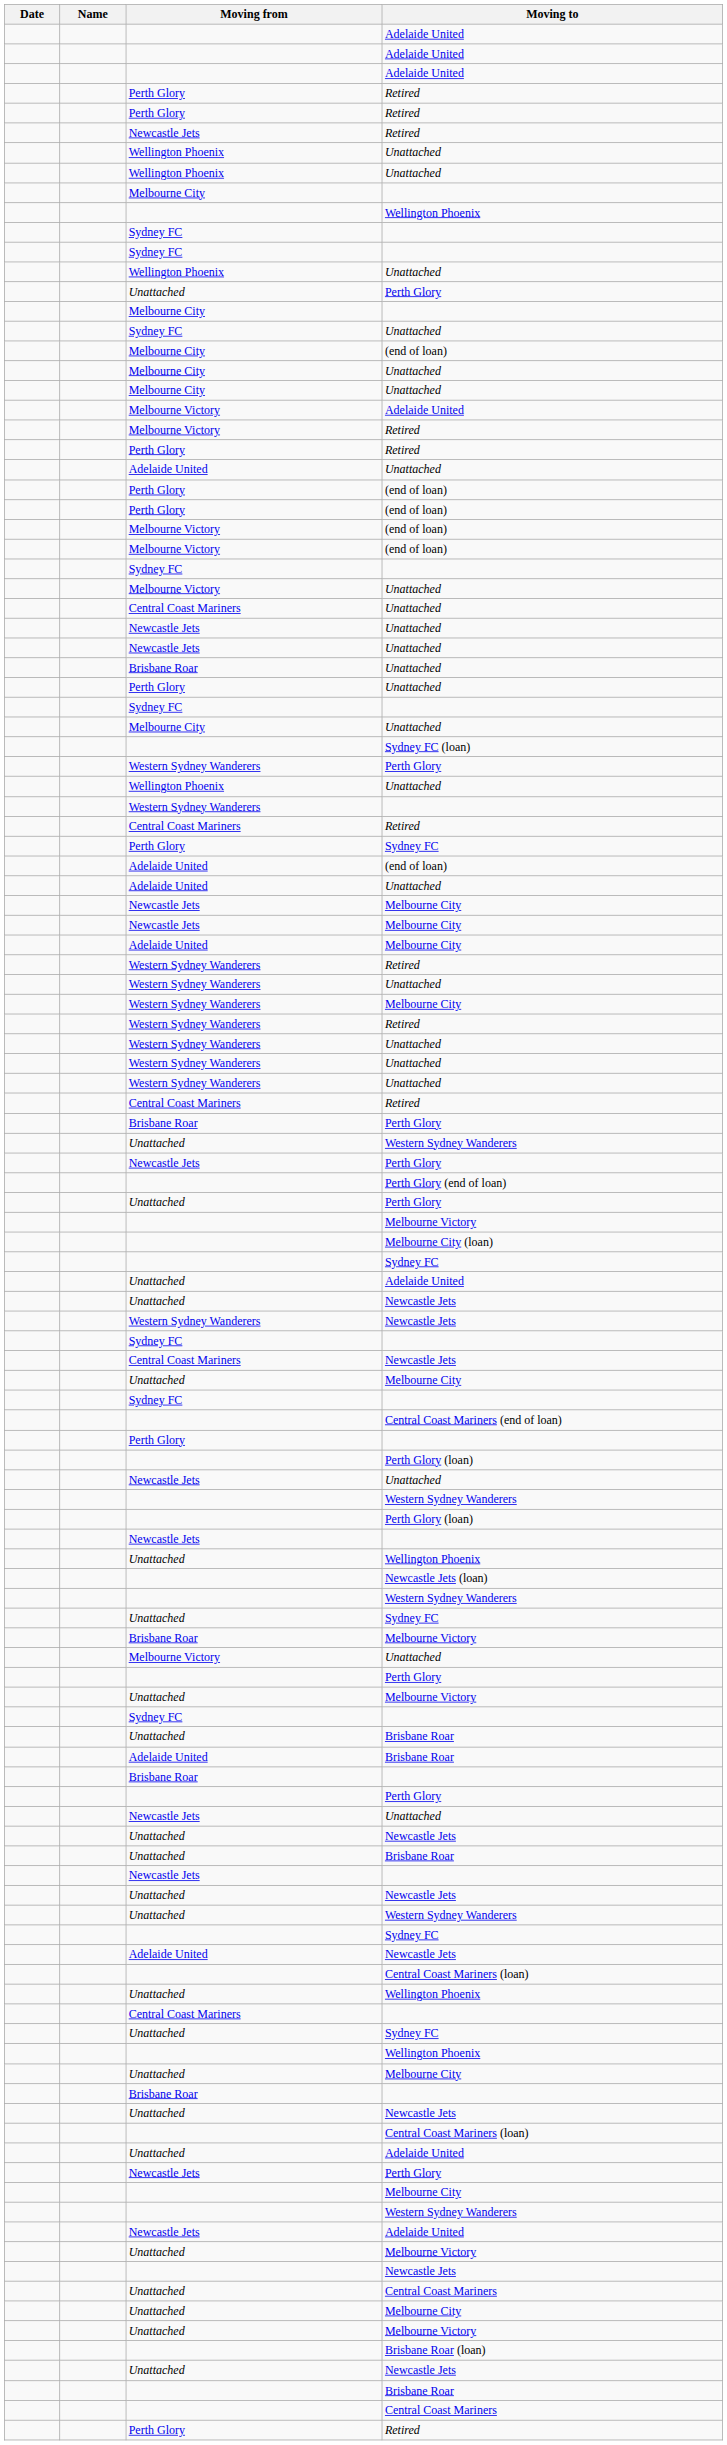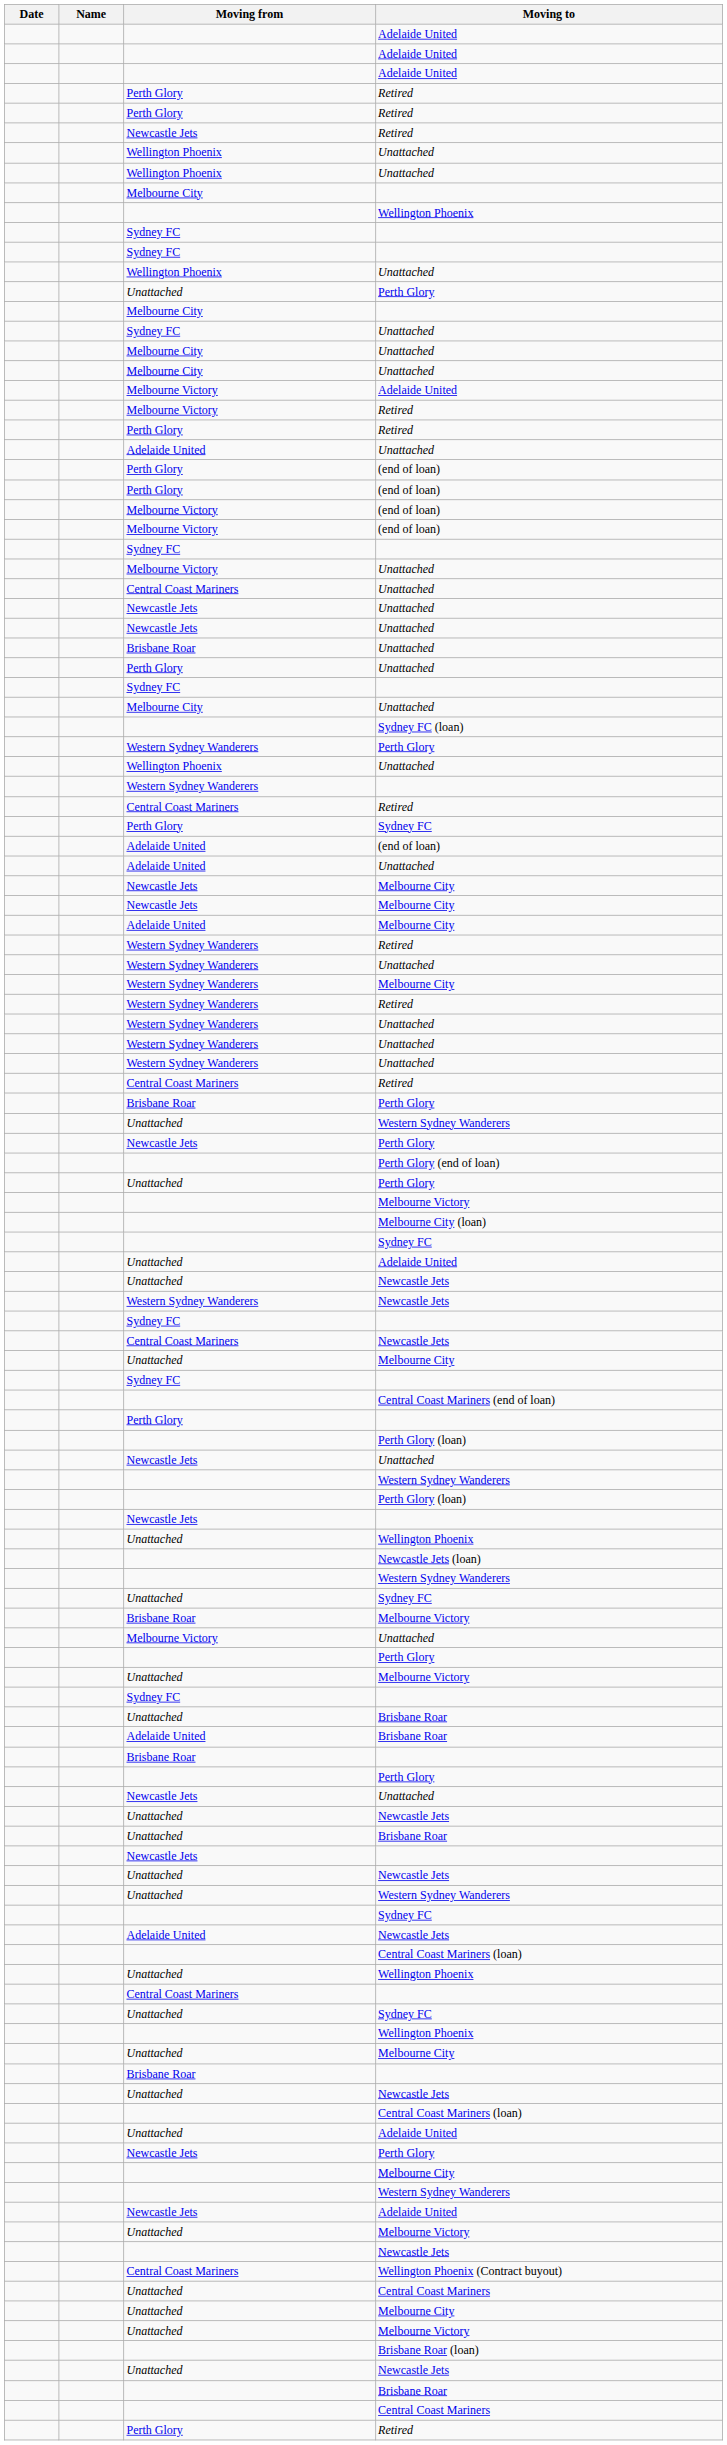 <table class="wikitable sortable" style="width:72%; font-size:95%; ">
 <tr>
 <th>Date</th>
 <th>Name</th>
 <th>Moving from</th>
 <th>Moving to</th>
 </tr>
 <tr>
 <td></td>
 <td></td>
 <td></td>
 <td><a href='#'>Adelaide United</a></td>
 </tr>
 <tr>
 <td></td>
 <td></td>
 <td></td>
 <td><a href='#'>Adelaide United</a></td>
 </tr>
 <tr>
 <td></td>
 <td></td>
 <td></td>
 <td><a href='#'>Adelaide United</a></td>
 </tr>
 <tr>
 <td></td>
 <td></td>
 <td><a href='#'>Perth Glory</a></td>
 <td><em>Retired</em></td>
 </tr>
 <tr>
 <td></td>
 <td></td>
 <td><a href='#'>Perth Glory</a></td>
 <td><em>Retired</em></td>
 </tr>
 <tr>
 <td></td>
 <td></td>
 <td><a href='#'>Newcastle Jets</a></td>
 <td><em>Retired</em></td>
 </tr>
 <tr>
 <td></td>
 <td></td>
 <td><a href='#'>Wellington Phoenix</a></td>
 <td><em>Unattached</em></td>
 </tr>
 <tr>
 <td></td>
 <td></td>
 <td><a href='#'>Wellington Phoenix</a></td>
 <td><em>Unattached</em></td>
 </tr>
 <tr>
 <td></td>
 <td></td>
 <td><a href='#'>Melbourne City</a></td>
 <td></td>
 </tr>
 <tr>
 <td></td>
 <td></td>
 <td></td>
 <td><a href='#'>Wellington Phoenix</a></td>
 </tr>
 <tr>
 <td></td>
 <td></td>
 <td><a href='#'>Sydney FC</a></td>
 <td></td>
 </tr>
 <tr>
 <td></td>
 <td></td>
 <td><a href='#'>Sydney FC</a></td>
 <td></td>
 </tr>
 <tr>
 <td></td>
 <td></td>
 <td><a href='#'>Wellington Phoenix</a></td>
 <td><em>Unattached</em></td>
 </tr>
 <tr>
 <td></td>
 <td></td>
 <td><em>Unattached</em></td>
 <td><a href='#'>Perth Glory</a></td>
 </tr>
 <tr>
 <td></td>
 <td></td>
 <td><a href='#'>Melbourne City</a></td>
 <td></td>
 </tr>
 <tr>
 <td></td>
 <td></td>
 <td><a href='#'>Sydney FC</a></td>
 <td><em>Unattached</em></td>
-</tr>
-<tr>
-<td></td>
-<td></td>
-<td><a href='#'>Melbourne City</a></td>
-<td> (end of loan)</td>
 </tr>
 <tr>
 <td></td>
 <td></td>
 <td><a href='#'>Melbourne City</a></td>
 <td><em>Unattached</em></td>
 </tr>
 <tr>
 <td></td>
 <td></td>
 <td><a href='#'>Melbourne City</a></td>
 <td><em>Unattached</em></td>
 </tr>
 <tr>
 <td></td>
 <td></td>
 <td><a href='#'>Melbourne Victory</a></td>
 <td><a href='#'>Adelaide United</a></td>
 </tr>
 <tr>
 <td></td>
 <td></td>
 <td><a href='#'>Melbourne Victory</a></td>
 <td><em>Retired</em></td>
 </tr>
 <tr>
 <td></td>
 <td></td>
 <td><a href='#'>Perth Glory</a></td>
 <td><em>Retired</em></td>
 </tr>
 <tr>
 <td></td>
 <td></td>
 <td><a href='#'>Adelaide United</a></td>
 <td><em>Unattached</em></td>
 </tr>
 <tr>
 <td></td>
 <td></td>
 <td><a href='#'>Perth Glory</a></td>
 <td> (end of loan)</td>
 </tr>
 <tr>
 <td></td>
 <td></td>
 <td><a href='#'>Perth Glory</a></td>
 <td> (end of loan)</td>
 </tr>
 <tr>
 <td></td>
 <td></td>
 <td><a href='#'>Melbourne Victory</a></td>
 <td> (end of loan)</td>
 </tr>
 <tr>
 <td></td>
 <td></td>
 <td><a href='#'>Melbourne Victory</a></td>
 <td> (end of loan)</td>
 </tr>
 <tr>
 <td></td>
 <td></td>
 <td><a href='#'>Sydney FC</a></td>
 <td></td>
 </tr>
 <tr>
 <td></td>
 <td></td>
 <td><a href='#'>Melbourne Victory</a></td>
 <td><em>Unattached</em></td>
 </tr>
 <tr>
 <td></td>
 <td></td>
 <td><a href='#'>Central Coast Mariners</a></td>
 <td><em>Unattached</em></td>
 </tr>
 <tr>
 <td></td>
 <td></td>
 <td><a href='#'>Newcastle Jets</a></td>
 <td><em>Unattached</em></td>
 </tr>
 <tr>
 <td></td>
 <td></td>
 <td><a href='#'>Newcastle Jets</a></td>
 <td><em>Unattached</em></td>
 </tr>
 <tr>
 <td></td>
 <td></td>
 <td><a href='#'>Brisbane Roar</a></td>
 <td><em>Unattached</em></td>
 </tr>
 <tr>
 <td></td>
 <td></td>
 <td><a href='#'>Perth Glory</a></td>
 <td><em>Unattached</em></td>
 </tr>
 <tr>
 <td></td>
 <td></td>
 <td><a href='#'>Sydney FC</a></td>
 <td></td>
 </tr>
 <tr>
 <td></td>
 <td></td>
 <td><a href='#'>Melbourne City</a></td>
 <td><em>Unattached</em></td>
 </tr>
 <tr>
 <td></td>
 <td></td>
 <td></td>
 <td><a href='#'>Sydney FC</a> (loan)</td>
 </tr>
 <tr>
 <td></td>
 <td></td>
 <td><a href='#'>Western Sydney Wanderers</a></td>
 <td><a href='#'>Perth Glory</a></td>
 </tr>
 <tr>
 <td></td>
 <td></td>
 <td><a href='#'>Wellington Phoenix</a></td>
 <td><em>Unattached</em></td>
 </tr>
 <tr>
 <td></td>
 <td></td>
 <td><a href='#'>Western Sydney Wanderers</a></td>
 <td></td>
 </tr>
 <tr>
 <td></td>
 <td></td>
 <td><a href='#'>Central Coast Mariners</a></td>
 <td><em>Retired</em></td>
 </tr>
 <tr>
 <td></td>
 <td></td>
 <td><a href='#'>Perth Glory</a></td>
 <td><a href='#'>Sydney FC</a></td>
 </tr>
 <tr>
 <td></td>
 <td></td>
 <td><a href='#'>Adelaide United</a></td>
 <td> (end of loan)</td>
 </tr>
 <tr>
 <td></td>
 <td></td>
 <td><a href='#'>Adelaide United</a></td>
 <td><em>Unattached</em></td>
 </tr>
 <tr>
 <td></td>
 <td></td>
 <td><a href='#'>Newcastle Jets</a></td>
 <td><a href='#'>Melbourne City</a></td>
 </tr>
 <tr>
 <td></td>
 <td></td>
 <td><a href='#'>Newcastle Jets</a></td>
 <td><a href='#'>Melbourne City</a></td>
 </tr>
 <tr>
 <td></td>
 <td></td>
 <td><a href='#'>Adelaide United</a></td>
 <td><a href='#'>Melbourne City</a></td>
 </tr>
 <tr>
 <td></td>
 <td></td>
 <td><a href='#'>Western Sydney Wanderers</a></td>
 <td><em>Retired</em></td>
 </tr>
 <tr>
 <td></td>
 <td></td>
 <td><a href='#'>Western Sydney Wanderers</a></td>
 <td><em>Unattached</em></td>
 </tr>
 <tr>
 <td></td>
 <td></td>
 <td><a href='#'>Western Sydney Wanderers</a></td>
 <td><a href='#'>Melbourne City</a></td>
 </tr>
 <tr>
 <td></td>
 <td></td>
 <td><a href='#'>Western Sydney Wanderers</a></td>
 <td><em>Retired</em></td>
 </tr>
 <tr>
 <td></td>
 <td></td>
 <td><a href='#'>Western Sydney Wanderers</a></td>
 <td><em>Unattached</em></td>
 </tr>
 <tr>
 <td></td>
 <td></td>
 <td><a href='#'>Western Sydney Wanderers</a></td>
 <td><em>Unattached</em></td>
 </tr>
 <tr>
 <td></td>
 <td></td>
 <td><a href='#'>Western Sydney Wanderers</a></td>
 <td><em>Unattached</em></td>
 </tr>
 <tr>
 <td></td>
 <td></td>
 <td><a href='#'>Central Coast Mariners</a></td>
 <td><em>Retired</em></td>
 </tr>
 <tr>
 <td></td>
 <td></td>
 <td><a href='#'>Brisbane Roar</a></td>
 <td><a href='#'>Perth Glory</a></td>
 </tr>
 <tr>
 <td></td>
 <td></td>
 <td><em>Unattached</em></td>
 <td><a href='#'>Western Sydney Wanderers</a></td>
 </tr>
 <tr>
 <td></td>
 <td></td>
 <td><a href='#'>Newcastle Jets</a></td>
 <td><a href='#'>Perth Glory</a></td>
 </tr>
 <tr>
 <td></td>
 <td></td>
 <td></td>
 <td><a href='#'>Perth Glory</a> (end of loan)</td>
 </tr>
 <tr>
 <td></td>
 <td></td>
 <td><em>Unattached</em></td>
 <td><a href='#'>Perth Glory</a></td>
 </tr>
 <tr>
 <td></td>
 <td></td>
 <td></td>
 <td><a href='#'>Melbourne Victory</a></td>
 </tr>
 <tr>
 <td></td>
 <td></td>
 <td></td>
 <td><a href='#'>Melbourne City</a> (loan)</td>
 </tr>
 <tr>
 <td></td>
 <td></td>
 <td></td>
 <td><a href='#'>Sydney FC</a></td>
 </tr>
 <tr>
 <td></td>
 <td></td>
 <td><em>Unattached</em></td>
 <td><a href='#'>Adelaide United</a></td>
 </tr>
 <tr>
 <td></td>
 <td></td>
 <td><em>Unattached</em></td>
 <td><a href='#'>Newcastle Jets</a></td>
 </tr>
 <tr>
 <td></td>
 <td></td>
 <td><a href='#'>Western Sydney Wanderers</a></td>
 <td><a href='#'>Newcastle Jets</a></td>
 </tr>
 <tr>
 <td></td>
 <td></td>
 <td><a href='#'>Sydney FC</a></td>
 <td></td>
 </tr>
 <tr>
 <td></td>
 <td></td>
 <td><a href='#'>Central Coast Mariners</a></td>
 <td><a href='#'>Newcastle Jets</a></td>
 </tr>
 <tr>
 <td></td>
 <td></td>
 <td><em>Unattached</em></td>
 <td><a href='#'>Melbourne City</a></td>
 </tr>
 <tr>
 <td></td>
 <td></td>
 <td><a href='#'>Sydney FC</a></td>
 <td></td>
 </tr>
 <tr>
 <td></td>
 <td></td>
 <td></td>
 <td><a href='#'>Central Coast Mariners</a> (end of loan)</td>
 </tr>
 <tr>
 <td></td>
 <td></td>
 <td><a href='#'>Perth Glory</a></td>
 <td></td>
 </tr>
 <tr>
 <td></td>
 <td></td>
 <td></td>
 <td><a href='#'>Perth Glory</a> (loan)</td>
 </tr>
 <tr>
 <td></td>
 <td></td>
 <td><a href='#'>Newcastle Jets</a></td>
 <td><em>Unattached</em></td>
 </tr>
 <tr>
 <td></td>
 <td></td>
 <td></td>
 <td><a href='#'>Western Sydney Wanderers</a></td>
 </tr>
 <tr>
 <td></td>
 <td></td>
 <td></td>
 <td><a href='#'>Perth Glory</a> (loan)</td>
 </tr>
 <tr>
 <td></td>
 <td></td>
 <td><a href='#'>Newcastle Jets</a></td>
 <td></td>
 </tr>
 <tr>
 <td></td>
 <td></td>
 <td><em>Unattached</em></td>
 <td><a href='#'>Wellington Phoenix</a></td>
 </tr>
 <tr>
 <td></td>
 <td></td>
 <td></td>
 <td><a href='#'>Newcastle Jets</a> (loan)</td>
 </tr>
 <tr>
 <td></td>
 <td></td>
 <td></td>
 <td><a href='#'>Western Sydney Wanderers</a></td>
 </tr>
 <tr>
 <td></td>
 <td></td>
 <td><em>Unattached</em></td>
 <td><a href='#'>Sydney FC</a></td>
 </tr>
 <tr>
 <td></td>
 <td></td>
 <td><a href='#'>Brisbane Roar</a></td>
 <td><a href='#'>Melbourne Victory</a></td>
 </tr>
 <tr>
 <td></td>
 <td></td>
 <td><a href='#'>Melbourne Victory</a></td>
 <td><em>Unattached</em></td>
 </tr>
 <tr>
 <td></td>
 <td></td>
 <td></td>
 <td><a href='#'>Perth Glory</a></td>
 </tr>
 <tr>
 <td></td>
 <td></td>
 <td><em>Unattached</em></td>
 <td><a href='#'>Melbourne Victory</a></td>
 </tr>
 <tr>
 <td></td>
 <td></td>
 <td><a href='#'>Sydney FC</a></td>
 <td></td>
 </tr>
 <tr>
 <td></td>
 <td></td>
 <td><em>Unattached</em></td>
 <td><a href='#'>Brisbane Roar</a></td>
 </tr>
 <tr>
 <td></td>
 <td></td>
 <td><a href='#'>Adelaide United</a></td>
 <td><a href='#'>Brisbane Roar</a></td>
 </tr>
 <tr>
 <td></td>
 <td></td>
 <td><a href='#'>Brisbane Roar</a></td>
 <td></td>
 </tr>
 <tr>
 <td></td>
 <td></td>
 <td></td>
 <td><a href='#'>Perth Glory</a></td>
 </tr>
 <tr>
 <td></td>
 <td></td>
 <td><a href='#'>Newcastle Jets</a></td>
 <td><em>Unattached</em></td>
 </tr>
 <tr>
 <td></td>
 <td></td>
 <td><em>Unattached</em></td>
 <td><a href='#'>Newcastle Jets</a></td>
 </tr>
 <tr>
 <td></td>
 <td></td>
 <td><em>Unattached</em></td>
 <td><a href='#'>Brisbane Roar</a></td>
 </tr>
 <tr>
 <td></td>
 <td></td>
 <td><a href='#'>Newcastle Jets</a></td>
 <td></td>
 </tr>
 <tr>
 <td></td>
 <td></td>
 <td><em>Unattached</em></td>
 <td><a href='#'>Newcastle Jets</a></td>
 </tr>
 <tr>
 <td></td>
 <td></td>
 <td><em>Unattached</em></td>
 <td><a href='#'>Western Sydney Wanderers</a></td>
 </tr>
 <tr>
 <td></td>
 <td></td>
 <td></td>
 <td><a href='#'>Sydney FC</a></td>
 </tr>
 <tr>
 <td></td>
 <td></td>
 <td><a href='#'>Adelaide United</a></td>
 <td><a href='#'>Newcastle Jets</a></td>
 </tr>
 <tr>
 <td></td>
 <td></td>
 <td></td>
 <td><a href='#'>Central Coast Mariners</a> (loan)</td>
 </tr>
 <tr>
 <td></td>
 <td></td>
 <td><em>Unattached</em></td>
 <td><a href='#'>Wellington Phoenix</a></td>
 </tr>
 <tr>
 <td></td>
 <td></td>
 <td><a href='#'>Central Coast Mariners</a></td>
 <td></td>
 </tr>
 <tr>
 <td></td>
 <td></td>
 <td><em>Unattached</em></td>
 <td><a href='#'>Sydney FC</a></td>
 </tr>
 <tr>
 <td></td>
 <td></td>
 <td></td>
 <td><a href='#'>Wellington Phoenix</a></td>
 </tr>
 <tr>
 <td></td>
 <td></td>
 <td><em>Unattached</em></td>
 <td><a href='#'>Melbourne City</a></td>
 </tr>
 <tr>
 <td></td>
 <td></td>
 <td><a href='#'>Brisbane Roar</a></td>
 <td></td>
 </tr>
 <tr>
 <td></td>
 <td></td>
 <td><em>Unattached</em></td>
 <td><a href='#'>Newcastle Jets</a></td>
 </tr>
 <tr>
 <td></td>
 <td></td>
 <td></td>
 <td><a href='#'>Central Coast Mariners</a> (loan)</td>
 </tr>
 <tr>
 <td></td>
 <td></td>
 <td><em>Unattached</em></td>
 <td><a href='#'>Adelaide United</a></td>
 </tr>
 <tr>
 <td></td>
 <td></td>
 <td><a href='#'>Newcastle Jets</a></td>
 <td><a href='#'>Perth Glory</a></td>
 </tr>
 <tr>
 <td></td>
 <td></td>
 <td></td>
 <td><a href='#'>Melbourne City</a></td>
 </tr>
 <tr>
 <td></td>
 <td></td>
 <td></td>
 <td><a href='#'>Western Sydney Wanderers</a></td>
 </tr>
 <tr>
 <td></td>
 <td></td>
 <td><a href='#'>Newcastle Jets</a></td>
 <td><a href='#'>Adelaide United</a></td>
 </tr>
 <tr>
 <td></td>
 <td></td>
 <td><em>Unattached</em></td>
 <td><a href='#'>Melbourne Victory</a></td>
 </tr>
 <tr>
 <td></td>
 <td></td>
 <td></td>
 <td><a href='#'>Newcastle Jets</a></td>
 </tr>
 <tr>
 <td></td>
 <td></td>
+<td><a href='#'>Central Coast Mariners</a></td>
+<td><a href='#'>Wellington Phoenix</a> (Contract buyout)</td>
+</tr>
+<tr>
+<td></td>
+<td></td>
 <td><em>Unattached</em></td>
 <td><a href='#'>Central Coast Mariners</a></td>
 </tr>
 <tr>
 <td></td>
 <td></td>
 <td><em>Unattached</em></td>
 <td><a href='#'>Melbourne City</a></td>
 </tr>
 <tr>
 <td></td>
 <td></td>
 <td><em>Unattached</em></td>
 <td><a href='#'>Melbourne Victory</a></td>
 </tr>
 <tr>
 <td></td>
 <td></td>
 <td></td>
 <td><a href='#'>Brisbane Roar</a> (loan)</td>
 </tr>
 <tr>
 <td></td>
 <td></td>
 <td><em>Unattached</em></td>
 <td><a href='#'>Newcastle Jets</a></td>
 </tr>
 <tr>
 <td></td>
 <td></td>
 <td></td>
 <td><a href='#'>Brisbane Roar</a></td>
 </tr>
 <tr>
 <td></td>
 <td></td>
 <td></td>
 <td><a href='#'>Central Coast Mariners</a></td>
 </tr>
 <tr>
 <td></td>
 <td></td>
 <td><a href='#'>Perth Glory</a></td>
 <td><em>Retired</em></td>
 </tr>
 </table>
